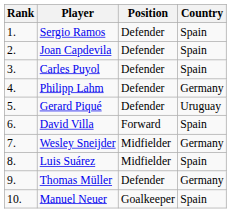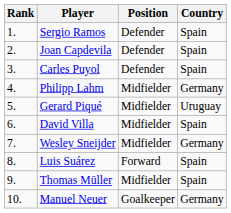 <table class="sortable wikitable">
 <tr>
 <th>Rank</th>
 <th>Player</th>
 <th>Position</th>
 <th>Country</th>
 </tr>
 <tr>
 <td>1.</td>
 <td><a href='#'>Sergio Ramos</a></td>
 <td>Defender</td>
 <td>Spain</td>
 </tr>
 <tr>
 <td>2.</td>
 <td><a href='#'>Joan Capdevila</a></td>
 <td>Defender</td>
 <td>Spain</td>
 </tr>
 <tr>
 <td>3.</td>
 <td><a href='#'>Carles Puyol</a></td>
 <td>Defender</td>
 <td>Spain</td>
 </tr>
 <tr>
 <td>4.</td>
 <td><a href='#'>Philipp Lahm</a></td>
-<td>Defender</td>
+<td>Midfielder</td>
 <td>Germany</td>
 </tr>
 <tr>
 <td>5.</td>
 <td><a href='#'>Gerard Piqué</a></td>
-<td>Defender</td>
+<td>Midfielder</td>
 <td>Uruguay</td>
 </tr>
 <tr>
 <td>6.</td>
 <td><a href='#'>David Villa</a></td>
-<td>Forward</td>
+<td>Midfielder</td>
 <td>Spain</td>
 </tr>
 <tr>
 <td>7.</td>
 <td><a href='#'>Wesley Sneijder</a></td>
 <td>Midfielder</td>
 <td>Germany</td>
 </tr>
 <tr>
 <td>8.</td>
 <td><a href='#'>Luis Suárez</a></td>
-<td>Midfielder</td>
+<td>Forward</td>
 <td>Spain</td>
 </tr>
 <tr>
 <td>9.</td>
 <td><a href='#'>Thomas Müller</a></td>
-<td>Defender</td>
-<td>Germany</td>
+<td>Midfielder</td>
+<td>Spain</td>
 </tr>
 <tr>
 <td>10.</td>
 <td><a href='#'>Manuel Neuer</a></td>
 <td>Goalkeeper</td>
-<td>Spain</td>
+<td>Germany</td>
 </tr>
 </table>
